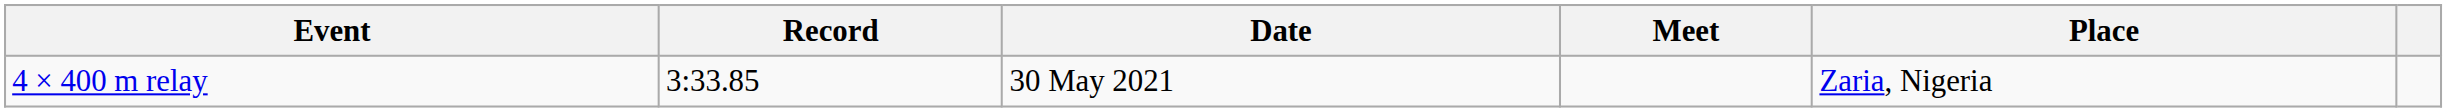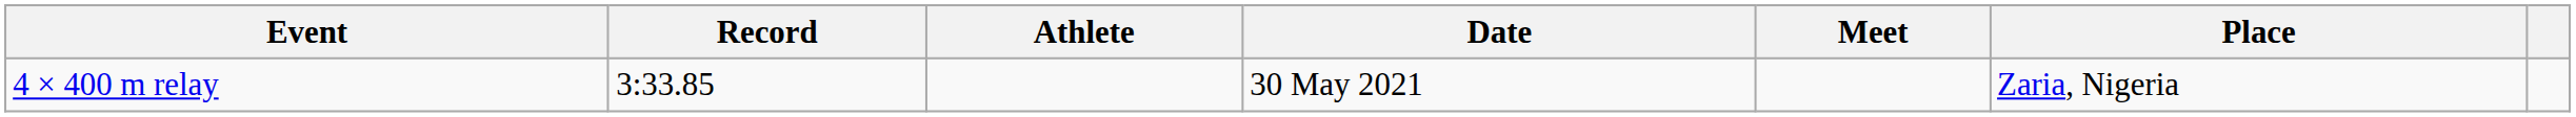 <table class="wikitable" style="font-size:95%; width: 95%;">
 <tr>
 <th>Event</th>
 <th>Record</th>
+<th>Athlete</th>
 <th>Date</th>
 <th>Meet</th>
 <th>Place</th>
 <th></th>
 </tr>
 <tr>
 <td><a href='#'>4 × 400 m relay</a></td>
 <td>3:33.85</td>
+<td></td>
 <td>30 May 2021</td>
 <td></td>
 <td><a href='#'>Zaria</a>, Nigeria</td>
 <td></td>
 </tr>
 </table>
